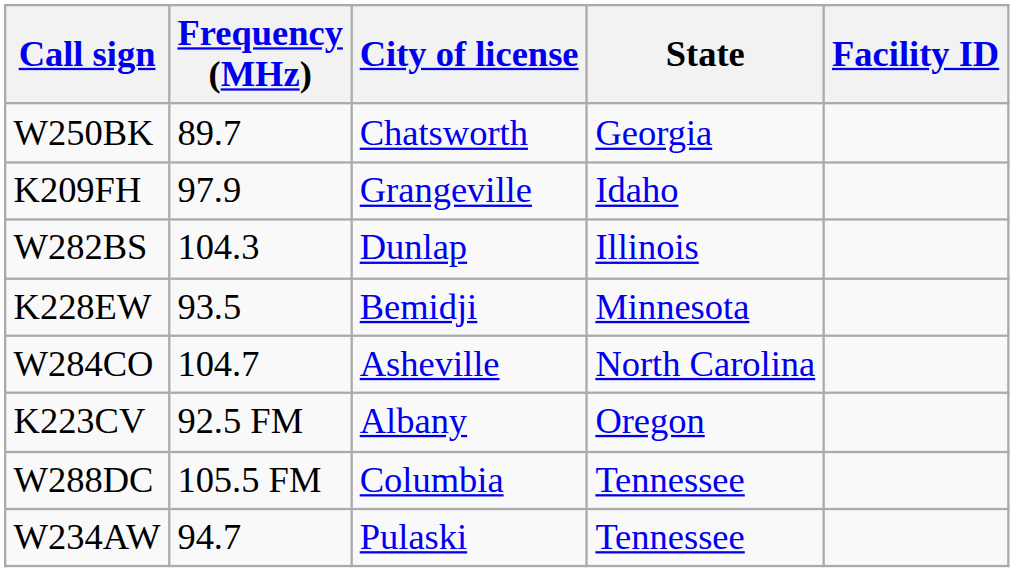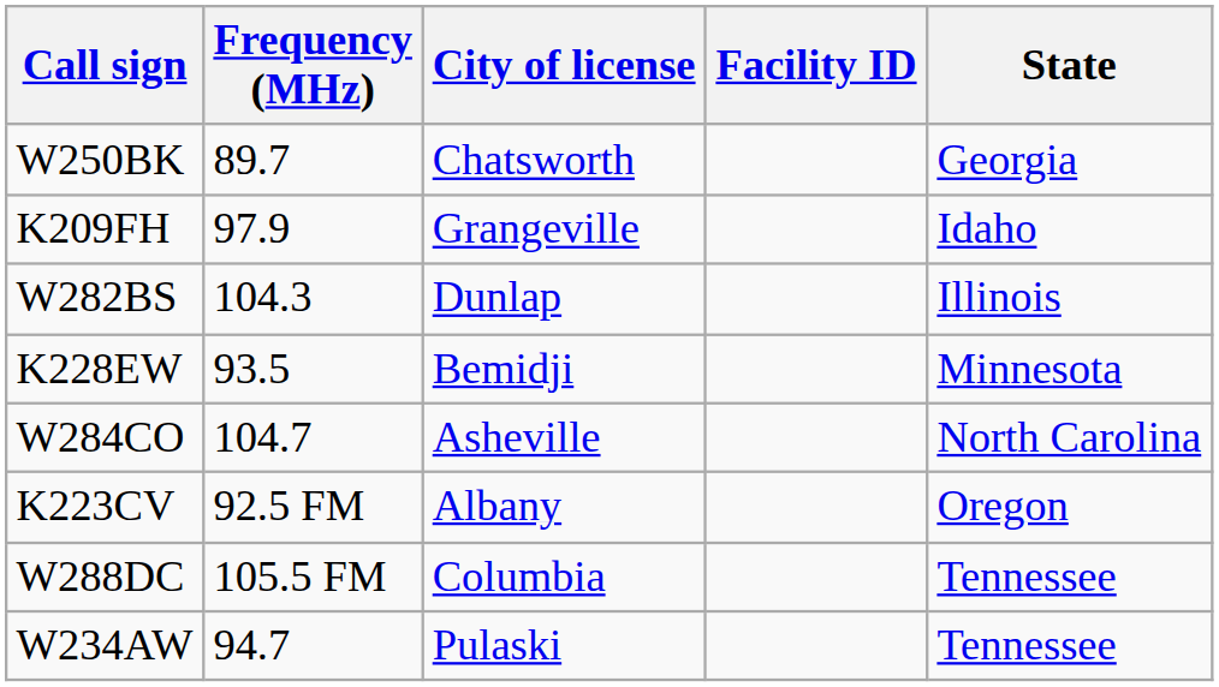 <table class="wikitable sortable">
 <tr>
 <th><a href='#'>Call sign</a></th>
 <th data-sort-type="number"><a href='#'>Frequency</a><br>(<a href='#'>MHz</a>)</th>
 <th><a href='#'>City of license</a></th>
+<th data-sort-type="number"><a href='#'>Facility ID</a></th>
 <th>State</th>
-<th data-sort-type="number"><a href='#'>Facility ID</a></th>
 </tr>
 <tr>
 <td>W250BK</td>
 <td>89.7</td>
 <td><a href='#'>Chatsworth</a></td>
+<td></td>
 <td><a href='#'>Georgia</a></td>
-<td></td>
 </tr>
 <tr>
 <td>K209FH</td>
 <td>97.9</td>
 <td><a href='#'>Grangeville</a></td>
+<td></td>
 <td><a href='#'>Idaho</a></td>
-<td></td>
 </tr>
 <tr>
 <td>W282BS</td>
 <td>104.3</td>
 <td><a href='#'>Dunlap</a></td>
+<td></td>
 <td><a href='#'>Illinois</a></td>
-<td></td>
 </tr>
 <tr>
 <td>K228EW</td>
 <td>93.5</td>
 <td><a href='#'>Bemidji</a></td>
+<td></td>
 <td><a href='#'>Minnesota</a></td>
-<td></td>
 </tr>
 <tr>
 <td>W284CO</td>
 <td>104.7</td>
 <td><a href='#'>Asheville</a></td>
+<td></td>
 <td><a href='#'>North Carolina</a></td>
-<td></td>
 </tr>
 <tr>
 <td>K223CV</td>
 <td>92.5 FM</td>
 <td><a href='#'>Albany</a></td>
+<td></td>
 <td><a href='#'>Oregon</a></td>
-<td></td>
 </tr>
 <tr>
 <td>W288DC</td>
 <td>105.5 FM</td>
 <td><a href='#'>Columbia</a></td>
+<td></td>
 <td><a href='#'>Tennessee</a></td>
-<td></td>
 </tr>
 <tr>
 <td>W234AW</td>
 <td>94.7</td>
 <td><a href='#'>Pulaski</a></td>
+<td></td>
 <td><a href='#'>Tennessee</a></td>
-<td></td>
 </tr>
 </table>
